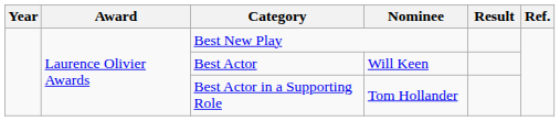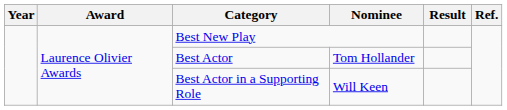 <table class="wikitable" width="95%">
 <tr>
 <th width="5%">Year</th>
 <th width="30%">Award</th>
 <th width="35%">Category</th>
 <th width="20%">Nominee</th>
 <th width="10%">Result</th>
 <th class=unsortable>Ref.</th>
 </tr>
 <tr>
 <td rowspan="3"></td>
 <td rowspan="3"><a href='#'>Laurence Olivier Awards</a></td>
 <td colspan="2"><a href='#'>Best New Play</a></td>
 <td></td>
 <td rowspan=3></td>
 </tr>
 <tr>
 <td><a href='#'>Best Actor</a></td>
-<td><a href='#'>Will Keen</a></td>
+<td><a href='#'>Tom Hollander</a></td>
 <td></td>
 </tr>
 <tr>
 <td><a href='#'>Best Actor in a Supporting Role</a></td>
-<td><a href='#'>Tom Hollander</a></td>
+<td><a href='#'>Will Keen</a></td>
 <td></td>
 </tr>
 </table>
